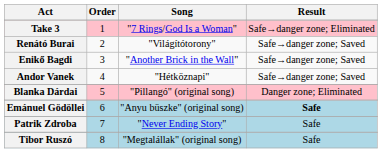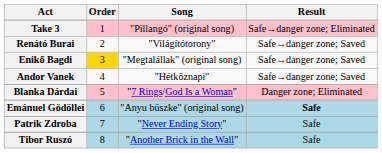 <table class="wikitable" style="text-align:center;">
 <tr>
 <th scope="col">Act</th>
 <th scope="col">Order</th>
 <th scope="col">Song</th>
 <th scope="col">Result</th>
 </tr>
 <tr bgcolor="pink">
 </tr>
 <tr>
 </tr>
 <tr bgcolor="pink">
 <th scope="row">Take 3</th>
 <td>1</td>
-<td>"<a href='#'>7 Rings</a>/<a href='#'>God Is a Woman</a>"</td>
+<td>"Pillangó" (original song)</td>
 <td>Safe→danger zone; Eliminated</td>
 </tr>
 <tr>
 <th scope="row">Renátó Burai</th>
 <td>2</td>
 <td>"Világítótorony"</td>
 <td>Safe→danger zone; Saved</td>
 </tr>
 <tr>
 <th scope="row">Enikő Bagdi</th>
-<td>3</td>
-<td>"<a href='#'>Another Brick in the Wall</a>"</td>
+<td style="background: gold;">3</td>
+<td>"Megtalállak" (original song)</td>
 <td>Safe→danger zone; Saved</td>
 </tr>
 <tr>
 <th scope="row">Andor Vanek</th>
 <td>4</td>
 <td>"Hétköznapi"</td>
 <td>Safe→danger zone; Saved</td>
 </tr>
 <tr>
 </tr>
 <tr bgcolor="pink">
 <th scope="row">Blanka Dárdai</th>
 <td>5</td>
-<td>"Pillangó" (original song)</td>
+<td>"<a href='#'>7 Rings</a>/<a href='#'>God Is a Woman</a>"</td>
 <td>Danger zone; Eliminated</td>
 </tr>
 <tr>
 </tr>
 <tr bgcolor="lightblue">
 <th scope="row">Emánuel Gödöllei</th>
 <td>6</td>
 <td>"Anyu büszke" (original song)</td>
 <td><strong>Safe</strong></td>
 </tr>
 <tr>
 </tr>
 <tr bgcolor="lightblue">
 <th scope="row">Patrik Zdroba</th>
 <td>7</td>
 <td>"<a href='#'>Never Ending Story</a>"</td>
 <td>Safe</td>
 </tr>
 <tr>
 </tr>
 <tr bgcolor="lightblue">
 <th scope="row">Tibor Ruszó</th>
 <td>8</td>
-<td>"Megtalállak" (original song)</td>
+<td>"<a href='#'>Another Brick in the Wall</a>"</td>
 <td>Safe</td>
 </tr>
 </table>
